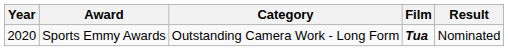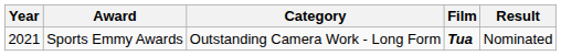 <table class="wikitable">
 <tr>
 <th>Year</th>
 <th>Award</th>
 <th>Category</th>
 <th>Film</th>
 <th>Result</th>
 </tr>
 <tr>
-<td>2020</td>
+<td>2021</td>
 <td>Sports Emmy Awards</td>
 <td>Outstanding Camera Work - Long Form</td>
 <td><strong><em>Tua</em></strong></td>
 <td>Nominated</td>
 </tr>
 </table>
